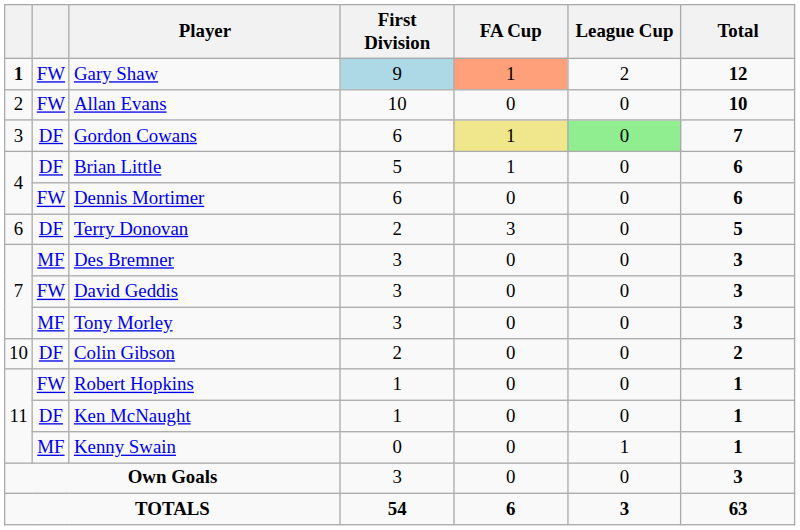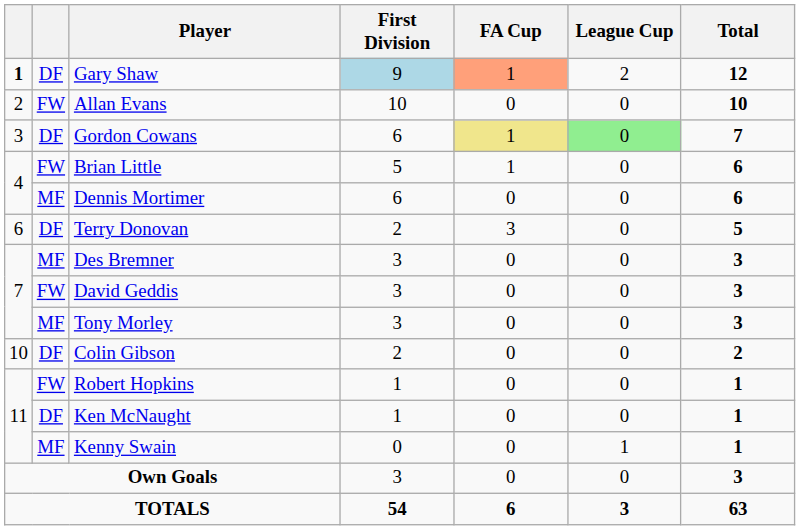 <table class="wikitable sortable" style="font-size: 90%; text-align: center;">
 <tr>
 <th width=10></th>
 <th width=10></th>
 <th width=200>Player</th>
 <th width=80>First Division</th>
 <th width=80>FA Cup</th>
 <th width=80>League Cup</th>
 <th width=80><strong>Total</strong></th>
 </tr>
 <tr>
 <td><strong>1</strong></td>
-<td><a href='#'>FW</a></td>
+<td><a href='#'>DF</a></td>
 <td align=left> <a href='#'>Gary Shaw</a></td>
 <td style="background: lightblue;">9</td>
 <td style="background: lightsalmon;">1</td>
 <td>2</td>
 <td><strong>12</strong></td>
 </tr>
 <tr>
 <td>2</td>
 <td><a href='#'>FW</a></td>
 <td align=left> <a href='#'>Allan Evans</a></td>
 <td>10</td>
 <td>0</td>
 <td>0</td>
 <td><strong>10</strong></td>
 </tr>
 <tr>
 <td>3</td>
 <td><a href='#'>DF</a></td>
 <td align=left> <a href='#'>Gordon Cowans</a></td>
 <td>6</td>
 <td style="background: khaki;">1</td>
 <td style="background: lightgreen;">0</td>
 <td><strong>7</strong></td>
 </tr>
 <tr>
 <td rowspan=2>4</td>
-<td><a href='#'>DF</a></td>
+<td><a href='#'>FW</a></td>
 <td align=left> <a href='#'>Brian Little</a></td>
 <td>5</td>
 <td>1</td>
 <td>0</td>
 <td><strong>6</strong></td>
 </tr>
 <tr>
-<td><a href='#'>FW</a></td>
+<td><a href='#'>MF</a></td>
 <td align=left> <a href='#'>Dennis Mortimer</a></td>
 <td>6</td>
 <td>0</td>
 <td>0</td>
 <td><strong>6</strong></td>
 </tr>
 <tr>
 <td>6</td>
 <td><a href='#'>DF</a></td>
 <td align=left> <a href='#'>Terry Donovan</a></td>
 <td>2</td>
 <td>3</td>
 <td>0</td>
 <td><strong>5</strong></td>
 </tr>
 <tr>
 <td rowspan=3>7</td>
 <td><a href='#'>MF</a></td>
 <td align=left> <a href='#'>Des Bremner</a></td>
 <td>3</td>
 <td>0</td>
 <td>0</td>
 <td><strong>3</strong></td>
 </tr>
 <tr>
 <td><a href='#'>FW</a></td>
 <td align=left> <a href='#'>David Geddis</a></td>
 <td>3</td>
 <td>0</td>
 <td>0</td>
 <td><strong>3</strong></td>
 </tr>
 <tr>
 <td><a href='#'>MF</a></td>
 <td align=left> <a href='#'>Tony Morley</a></td>
 <td>3</td>
 <td>0</td>
 <td>0</td>
 <td><strong>3</strong></td>
 </tr>
 <tr>
 <td>10</td>
 <td><a href='#'>DF</a></td>
 <td align=left> <a href='#'>Colin Gibson</a></td>
 <td>2</td>
 <td>0</td>
 <td>0</td>
 <td><strong>2</strong></td>
 </tr>
 <tr>
 <td rowspan=3>11</td>
 <td><a href='#'>FW</a></td>
 <td align=left> <a href='#'>Robert Hopkins</a></td>
 <td>1</td>
 <td>0</td>
 <td>0</td>
 <td><strong>1</strong></td>
 </tr>
 <tr>
 <td><a href='#'>DF</a></td>
 <td align=left> <a href='#'>Ken McNaught</a></td>
 <td>1</td>
 <td>0</td>
 <td>0</td>
 <td><strong>1</strong></td>
 </tr>
 <tr>
 <td><a href='#'>MF</a></td>
 <td align=left> <a href='#'>Kenny Swain</a></td>
 <td>0</td>
 <td>0</td>
 <td>1</td>
 <td><strong>1</strong></td>
 </tr>
 <tr>
 <td colspan="3"><strong>Own Goals</strong></td>
 <td>3</td>
 <td>0</td>
 <td>0</td>
 <td><strong>3</strong></td>
 </tr>
 <tr>
 <td colspan="3"><strong>TOTALS</strong></td>
 <td><strong>54</strong></td>
 <td><strong>6</strong></td>
 <td><strong>3</strong></td>
 <td><strong>63</strong></td>
 </tr>
 </table>
